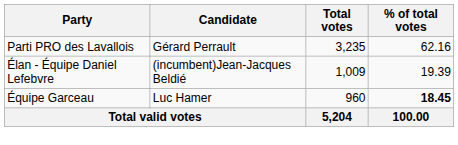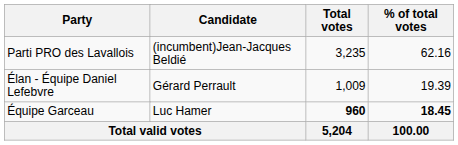 <table style="width:600px;" class="wikitable">
 <tr style="background-color:#E9E9E9">
 <th colspan="2" style="width: 200px">Party</th>
 <th colspan="1" style="width: 200px">Candidate</th>
 <th align="right">Total votes</th>
 <th align="right">% of total votes</th>
 </tr>
 <tr>
 <td colspan="2" align="left">Parti PRO des Lavallois</td>
-<td align="left">Gérard Perrault</td>
+<td align="left">(incumbent)Jean-Jacques Beldié</td>
 <td align="right">3,235</td>
 <td align="right">62.16</td>
 </tr>
 <tr>
 <td colspan="2" align="left">Élan - Équipe Daniel Lefebvre</td>
-<td align="left">(incumbent)Jean-Jacques Beldié</td>
+<td align="left">Gérard Perrault</td>
 <td align="right">1,009</td>
 <td align="right">19.39</td>
 </tr>
 <tr>
 <td colspan="2" align="left">Équipe Garceau</td>
 <td align="left">Luc Hamer</td>
-<td align="right">960</td>
+<td align="right"><strong>960</strong></td>
 <td align="right"><strong>18.45</strong></td>
 </tr>
 <tr bgcolor="#EEEEEE">
 <th colspan="3"  align="left">Total valid votes</th>
 <th align="right">5,204</th>
 <th align="right">100.00</th>
 </tr>
 </table>
